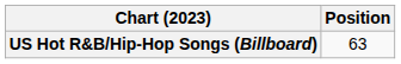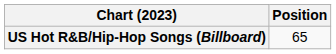 <table class="wikitable sortable plainrowheaders" style="text-align:center">
 <tr>
 <th scope="col">Chart (2023)</th>
 <th scope="col">Position</th>
 </tr>
 <tr>
 <th scope="row">US Hot R&B/Hip-Hop Songs (<em>Billboard</em>)</th>
-<td>63</td>
+<td>65</td>
 </tr>
 </table>
